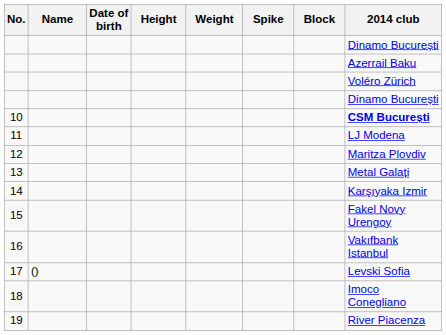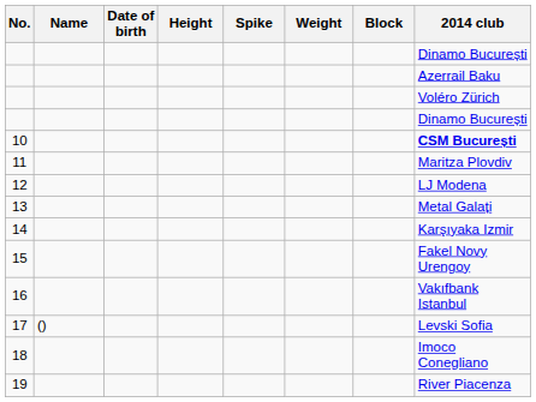 <table class="wikitable sortable" style="font-size:100%; text-align:center;">
 <tr>
 <th>No.</th>
 <th style="width:12em">Name</th>
 <th style="width:8em">Date of birth</th>
 <th style="width:9em">Height</th>
+<th style="width:9em">Spike</th>
 <th style="width:9em">Weight</th>
-<th style="width:9em">Spike</th>
 <th style="width:9em">Block</th>
 <th style="width:19em">2014 club</th>
 </tr>
 <tr>
 <td></td>
 <td align=left></td>
 <td align=right></td>
 <td></td>
 <td></td>
 <td></td>
 <td></td>
 <td align=left> <a href='#'>Dinamo București</a></td>
 </tr>
 <tr>
 <td></td>
 <td align=left></td>
 <td align=right></td>
 <td></td>
 <td></td>
 <td></td>
 <td></td>
 <td align=left> <a href='#'>Azerrail Baku</a></td>
 </tr>
 <tr>
 <td></td>
 <td align=left></td>
 <td align=right></td>
 <td></td>
 <td></td>
 <td></td>
 <td></td>
 <td align=left> <a href='#'>Voléro Zürich</a></td>
 </tr>
 <tr>
 <td></td>
 <td align=left></td>
 <td align=right></td>
 <td></td>
 <td></td>
 <td></td>
 <td></td>
 <td align=left> <a href='#'>Dinamo București</a></td>
 </tr>
 <tr>
 <td>10</td>
 <td align=left></td>
 <td align=right></td>
 <td></td>
 <td></td>
 <td></td>
 <td></td>
 <td align=left><strong> <a href='#'>CSM București</a></strong></td>
 </tr>
 <tr>
 <td>11</td>
 <td align=left></td>
 <td align=right></td>
 <td></td>
 <td></td>
 <td></td>
 <td></td>
-<td align=left> <a href='#'>LJ Modena</a></td>
+<td align=left> <a href='#'>Maritza Plovdiv</a></td>
 </tr>
 <tr>
 <td>12</td>
 <td align=left></td>
 <td align=right></td>
 <td></td>
 <td></td>
 <td></td>
 <td></td>
-<td align=left> <a href='#'>Maritza Plovdiv</a></td>
+<td align=left> <a href='#'>LJ Modena</a></td>
 </tr>
 <tr>
 <td>13</td>
 <td align=left></td>
 <td align=right></td>
 <td></td>
 <td></td>
 <td></td>
 <td></td>
 <td align=left> <a href='#'>Metal Galați</a></td>
 </tr>
 <tr>
 <td>14</td>
 <td align=left></td>
 <td align=right></td>
 <td></td>
 <td></td>
 <td></td>
 <td></td>
 <td align=left> <a href='#'>Karşıyaka Izmir</a></td>
 </tr>
 <tr>
 <td>15</td>
 <td align=left></td>
 <td align=right></td>
 <td></td>
 <td></td>
 <td></td>
 <td></td>
 <td align=left> <a href='#'>Fakel Novy Urengoy</a></td>
 </tr>
 <tr>
 <td>16</td>
 <td align=left></td>
 <td align=right></td>
 <td></td>
 <td></td>
 <td></td>
 <td></td>
 <td align=left> <a href='#'>Vakıfbank Istanbul</a></td>
 </tr>
 <tr>
 <td>17</td>
 <td align=left> ()</td>
 <td align=right></td>
 <td></td>
 <td></td>
 <td></td>
 <td></td>
 <td align=left> <a href='#'>Levski Sofia</a></td>
 </tr>
 <tr>
 <td>18</td>
 <td align=left></td>
 <td align=right></td>
 <td></td>
 <td></td>
 <td></td>
 <td></td>
 <td align=left> <a href='#'>Imoco Conegliano</a></td>
 </tr>
 <tr>
 <td>19</td>
 <td align=left></td>
 <td align=right></td>
 <td></td>
 <td></td>
 <td></td>
 <td></td>
 <td align=left> <a href='#'>River Piacenza</a></td>
 </tr>
 </table>
